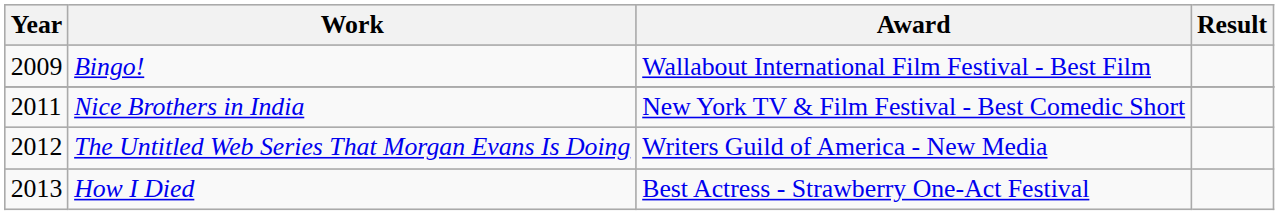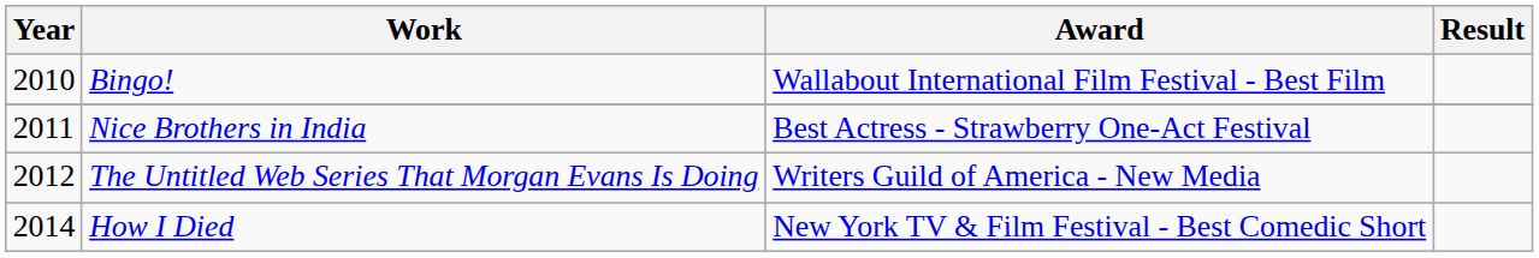 <table class="wikitable sortable">
 <tr>
 <th>Year</th>
 <th>Work</th>
 <th>Award</th>
 <th>Result</th>
 </tr>
 <tr>
-<td>2009</td>
+<td>2010</td>
 <td><em><a href='#'>Bingo!</a></em></td>
 <td><a href='#'>Wallabout International Film Festival - Best Film</a></td>
 <td></td>
 </tr>
 <tr>
 </tr>
 <tr>
 <td>2011</td>
 <td><em><a href='#'>Nice Brothers in India</a></em></td>
-<td><a href='#'>New York TV & Film Festival - Best Comedic Short</a></td>
+<td><a href='#'>Best Actress - Strawberry One-Act Festival</a></td>
 <td></td>
 </tr>
 <tr>
 <td>2012</td>
 <td><em><a href='#'>The Untitled Web Series That Morgan Evans Is Doing</a></em></td>
 <td><a href='#'>Writers Guild of America - New Media</a></td>
 <td></td>
 </tr>
 <tr>
-<td>2013</td>
+<td>2014</td>
 <td><em><a href='#'>How I Died</a></em></td>
-<td><a href='#'>Best Actress - Strawberry One-Act Festival</a></td>
+<td><a href='#'>New York TV & Film Festival - Best Comedic Short</a></td>
 <td></td>
 </tr>
 </table>
